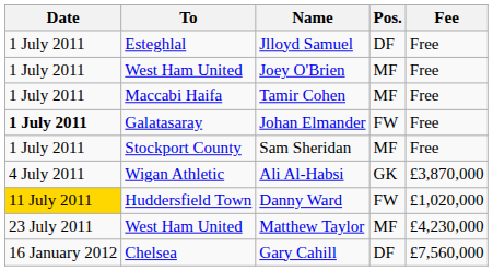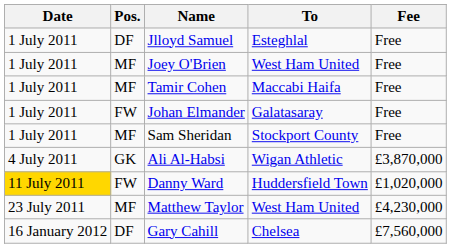 <table class="wikitable">
 <tr>
 <th>Date</th>
+<th>Pos.</th>
+<th>Name</th>
 <th>To</th>
-<th>Name</th>
-<th>Pos.</th>
 <th>Fee</th>
 </tr>
 <tr>
 <td>1 July 2011</td>
+<td>DF</td>
+<td> <a href='#'>Jlloyd Samuel</a></td>
 <td> <a href='#'>Esteghlal</a></td>
-<td> <a href='#'>Jlloyd Samuel</a></td>
-<td>DF</td>
 <td>Free</td>
 </tr>
 <tr>
 <td>1 July 2011</td>
+<td>MF</td>
+<td> <a href='#'>Joey O'Brien</a></td>
 <td> <a href='#'>West Ham United</a></td>
-<td> <a href='#'>Joey O'Brien</a></td>
-<td>MF</td>
 <td>Free</td>
 </tr>
 <tr>
 <td>1 July 2011</td>
+<td>MF</td>
+<td> <a href='#'>Tamir Cohen</a></td>
 <td> <a href='#'>Maccabi Haifa</a></td>
-<td> <a href='#'>Tamir Cohen</a></td>
-<td>MF</td>
-<td>Free</td>
-</tr>
-<tr>
-<td><strong>1 July 2011</strong></td>
-<td> <a href='#'>Galatasaray</a></td>
-<td> <a href='#'>Johan Elmander</a></td>
-<td>FW</td>
 <td>Free</td>
 </tr>
 <tr>
 <td>1 July 2011</td>
+<td>FW</td>
+<td> <a href='#'>Johan Elmander</a></td>
+<td> <a href='#'>Galatasaray</a></td>
+<td>Free</td>
+</tr>
+<tr>
+<td>1 July 2011</td>
+<td>MF</td>
+<td> Sam Sheridan</td>
 <td> <a href='#'>Stockport County</a></td>
-<td> Sam Sheridan</td>
-<td>MF</td>
 <td>Free</td>
 </tr>
 <tr>
 <td>4 July 2011</td>
+<td>GK</td>
+<td> <a href='#'>Ali Al-Habsi</a></td>
 <td> <a href='#'>Wigan Athletic</a></td>
-<td> <a href='#'>Ali Al-Habsi</a></td>
-<td>GK</td>
 <td>£3,870,000</td>
 </tr>
 <tr>
 <td style="background: gold;">11 July 2011</td>
+<td>FW</td>
+<td> <a href='#'>Danny Ward</a></td>
 <td> <a href='#'>Huddersfield Town</a></td>
-<td> <a href='#'>Danny Ward</a></td>
-<td>FW</td>
 <td>£1,020,000</td>
 </tr>
 <tr>
 <td>23 July 2011</td>
+<td>MF</td>
+<td> <a href='#'>Matthew Taylor</a></td>
 <td> <a href='#'>West Ham United</a></td>
-<td> <a href='#'>Matthew Taylor</a></td>
-<td>MF</td>
 <td>£4,230,000</td>
 </tr>
 <tr>
 <td>16 January 2012</td>
+<td>DF</td>
+<td> <a href='#'>Gary Cahill</a></td>
 <td> <a href='#'>Chelsea</a></td>
-<td> <a href='#'>Gary Cahill</a></td>
-<td>DF</td>
 <td>£7,560,000</td>
 </tr>
 </table>
